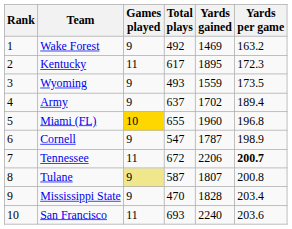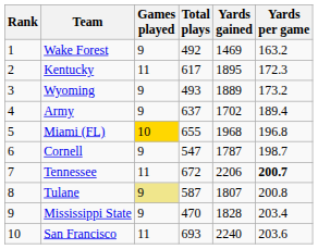 <table class="wikitable sortable">
 <tr>
 <th>Rank</th>
 <th>Team</th>
 <th>Games<br>played</th>
 <th>Total<br>plays</th>
 <th>Yards<br>gained</th>
 <th>Yards<br>per game</th>
 </tr>
 <tr>
 <td>1</td>
 <td><a href='#'>Wake Forest</a></td>
 <td>9</td>
 <td>492</td>
 <td>1469</td>
 <td>163.2</td>
 </tr>
 <tr>
 <td>2</td>
 <td><a href='#'>Kentucky</a></td>
 <td>11</td>
 <td>617</td>
 <td>1895</td>
 <td>172.3</td>
 </tr>
 <tr>
 <td>3</td>
 <td><a href='#'>Wyoming</a></td>
 <td>9</td>
 <td>493</td>
-<td>1559</td>
-<td>173.5</td>
+<td>1889</td>
+<td>173.2</td>
 </tr>
 <tr>
 <td>4</td>
 <td><a href='#'>Army</a></td>
 <td>9</td>
 <td>637</td>
 <td>1702</td>
 <td>189.4</td>
 </tr>
 <tr>
 <td>5</td>
 <td><a href='#'>Miami (FL)</a></td>
 <td style="background: gold;">10</td>
 <td>655</td>
-<td>1960</td>
+<td>1968</td>
 <td>196.8</td>
 </tr>
 <tr>
 <td>6</td>
 <td><a href='#'>Cornell</a></td>
 <td>9</td>
 <td>547</td>
 <td>1787</td>
-<td>198.9</td>
+<td>198.7</td>
 </tr>
 <tr>
 <td>7</td>
 <td><a href='#'>Tennessee</a></td>
 <td>11</td>
 <td>672</td>
 <td>2206</td>
 <td><strong>200.7</strong></td>
 </tr>
 <tr>
 <td>8</td>
 <td><a href='#'>Tulane</a></td>
 <td style="background: khaki;">9</td>
 <td>587</td>
 <td>1807</td>
 <td>200.8</td>
 </tr>
 <tr>
 <td>9</td>
 <td><a href='#'>Mississippi State</a></td>
 <td>9</td>
 <td>470</td>
 <td>1828</td>
 <td>203.4</td>
 </tr>
 <tr>
 <td>10</td>
 <td><a href='#'>San Francisco</a></td>
 <td>11</td>
 <td>693</td>
 <td>2240</td>
 <td>203.6</td>
 </tr>
 </table>
